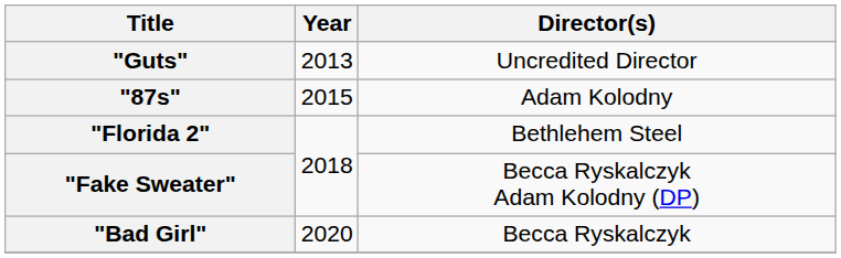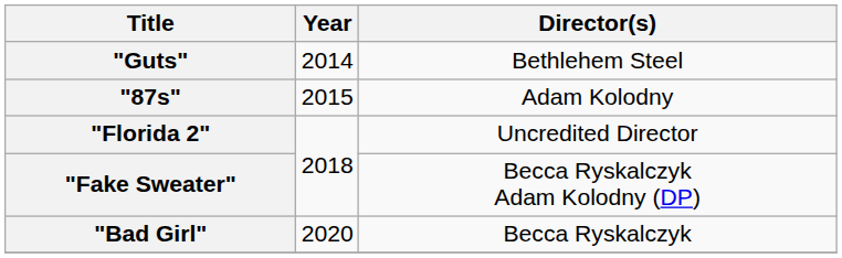 <table class="wikitable plainrowheaders" style="text-align:center;">
 <tr>
 <th scope="col" style="width:12em;">Title</th>
 <th scope="col">Year</th>
 <th scope="col" style="width:20em;">Director(s)</th>
 </tr>
 <tr>
 <th scope="row">"Guts"</th>
-<td>2013</td>
-<td>Uncredited Director</td>
+<td>2014</td>
+<td>Bethlehem Steel</td>
 </tr>
 <tr>
 <th scope="row">"87s"</th>
 <td>2015</td>
 <td>Adam Kolodny</td>
 </tr>
 <tr>
 <th scope="row">"Florida 2"</th>
 <td rowspan="2">2018</td>
-<td>Bethlehem Steel</td>
+<td>Uncredited Director</td>
 </tr>
 <tr>
 <th scope="row">"Fake Sweater"</th>
 <td>Becca Ryskalczyk <br> Adam Kolodny (<a href='#'>DP</a>)</td>
 </tr>
 <tr>
 <th scope="row">"Bad Girl"</th>
 <td rowspan="1">2020</td>
 <td>Becca Ryskalczyk</td>
 </tr>
 <tr>
 </tr>
 </table>
